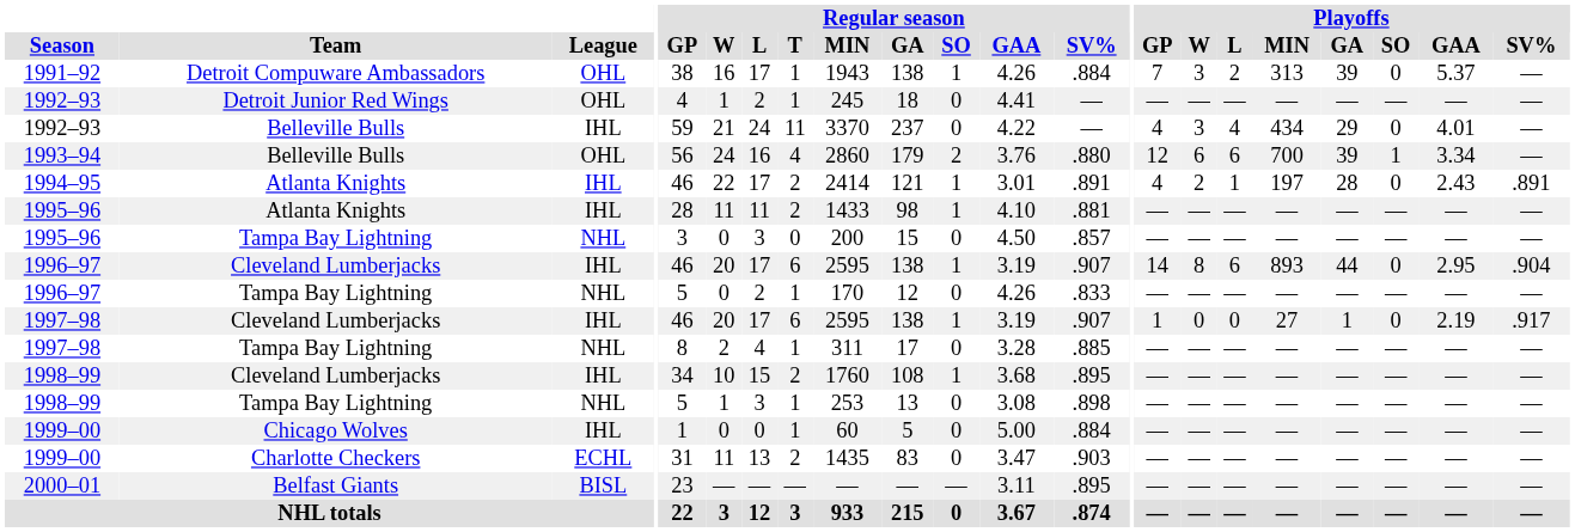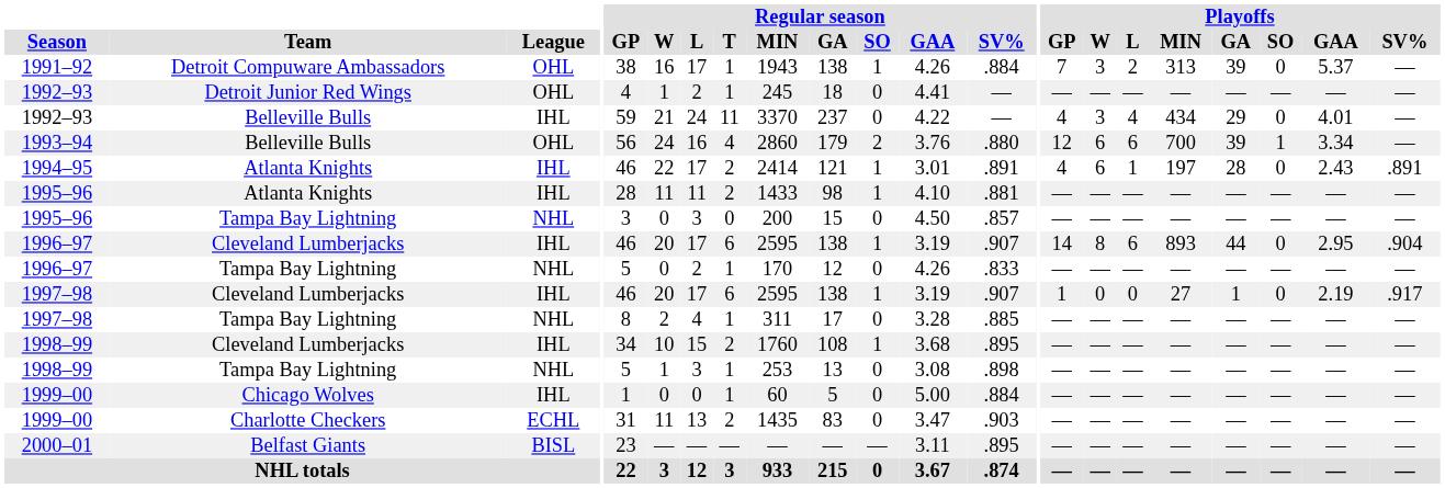 <table border="0" cellpadding="1" cellspacing="0" style="width:90%; text-align:center;">
 <tr bgcolor="#e0e0e0">
 <th colspan="3" bgcolor="#ffffff"></th>
 <th rowspan="99" bgcolor="#ffffff"></th>
 <th colspan="9" bgcolor="#e0e0e0"><a href='#'>Regular season</a></th>
 <th rowspan="99" bgcolor="#ffffff"></th>
 <th colspan="8" bgcolor="#e0e0e0"><a href='#'>Playoffs</a></th>
 </tr>
 <tr bgcolor="#e0e0e0">
 <th><a href='#'>Season</a></th>
 <th>Team</th>
 <th>League</th>
 <th>GP</th>
 <th>W</th>
 <th>L</th>
 <th>T</th>
 <th>MIN</th>
 <th>GA</th>
 <th><a href='#'>SO</a></th>
 <th><a href='#'>GAA</a></th>
 <th><a href='#'>SV%</a></th>
 <th>GP</th>
 <th>W</th>
 <th>L</th>
 <th>MIN</th>
 <th>GA</th>
 <th>SO</th>
 <th>GAA</th>
 <th>SV%</th>
 </tr>
 <tr>
 <td><a href='#'>1991–92</a></td>
 <td><a href='#'>Detroit Compuware Ambassadors</a></td>
 <td><a href='#'>OHL</a></td>
 <td>38</td>
 <td>16</td>
 <td>17</td>
 <td>1</td>
 <td>1943</td>
 <td>138</td>
 <td>1</td>
 <td>4.26</td>
 <td>.884</td>
 <td>7</td>
 <td>3</td>
 <td>2</td>
 <td>313</td>
 <td>39</td>
 <td>0</td>
 <td>5.37</td>
 <td>—</td>
 </tr>
 <tr bgcolor="#f0f0f0">
 <td><a href='#'>1992–93</a></td>
 <td><a href='#'>Detroit Junior Red Wings</a></td>
 <td>OHL</td>
 <td>4</td>
 <td>1</td>
 <td>2</td>
 <td>1</td>
 <td>245</td>
 <td>18</td>
 <td>0</td>
 <td>4.41</td>
 <td>—</td>
 <td>—</td>
 <td>—</td>
 <td>—</td>
 <td>—</td>
 <td>—</td>
 <td>—</td>
 <td>—</td>
 <td>—</td>
 </tr>
 <tr>
 <td>1992–93</td>
 <td><a href='#'>Belleville Bulls</a></td>
 <td>IHL</td>
 <td>59</td>
 <td>21</td>
 <td>24</td>
 <td>11</td>
 <td>3370</td>
 <td>237</td>
 <td>0</td>
 <td>4.22</td>
 <td>—</td>
 <td>4</td>
 <td>3</td>
 <td>4</td>
 <td>434</td>
 <td>29</td>
 <td>0</td>
 <td>4.01</td>
 <td>—</td>
 </tr>
 <tr bgcolor="#f0f0f0">
 <td><a href='#'>1993–94</a></td>
 <td>Belleville Bulls</td>
 <td>OHL</td>
 <td>56</td>
 <td>24</td>
 <td>16</td>
 <td>4</td>
 <td>2860</td>
 <td>179</td>
 <td>2</td>
 <td>3.76</td>
 <td>.880</td>
 <td>12</td>
 <td>6</td>
 <td>6</td>
 <td>700</td>
 <td>39</td>
 <td>1</td>
 <td>3.34</td>
 <td>—</td>
 </tr>
 <tr>
 <td><a href='#'>1994–95</a></td>
 <td><a href='#'>Atlanta Knights</a></td>
 <td><a href='#'>IHL</a></td>
 <td>46</td>
 <td>22</td>
 <td>17</td>
 <td>2</td>
 <td>2414</td>
 <td>121</td>
 <td>1</td>
 <td>3.01</td>
 <td>.891</td>
 <td>4</td>
-<td>2</td>
+<td>6</td>
 <td>1</td>
 <td>197</td>
 <td>28</td>
 <td>0</td>
 <td>2.43</td>
 <td>.891</td>
 </tr>
 <tr bgcolor="#f0f0f0">
 <td><a href='#'>1995–96</a></td>
 <td>Atlanta Knights</td>
 <td>IHL</td>
 <td>28</td>
 <td>11</td>
 <td>11</td>
 <td>2</td>
 <td>1433</td>
 <td>98</td>
 <td>1</td>
 <td>4.10</td>
 <td>.881</td>
 <td>—</td>
 <td>—</td>
 <td>—</td>
 <td>—</td>
 <td>—</td>
 <td>—</td>
 <td>—</td>
 <td>—</td>
 </tr>
 <tr>
 <td><a href='#'>1995–96</a></td>
 <td><a href='#'>Tampa Bay Lightning</a></td>
 <td><a href='#'>NHL</a></td>
 <td>3</td>
 <td>0</td>
 <td>3</td>
 <td>0</td>
 <td>200</td>
 <td>15</td>
 <td>0</td>
 <td>4.50</td>
 <td>.857</td>
 <td>—</td>
 <td>—</td>
 <td>—</td>
 <td>—</td>
 <td>—</td>
 <td>—</td>
 <td>—</td>
 <td>—</td>
 </tr>
 <tr bgcolor="#f0f0f0">
 <td><a href='#'>1996–97</a></td>
 <td><a href='#'>Cleveland Lumberjacks</a></td>
 <td>IHL</td>
 <td>46</td>
 <td>20</td>
 <td>17</td>
 <td>6</td>
 <td>2595</td>
 <td>138</td>
 <td>1</td>
 <td>3.19</td>
 <td>.907</td>
 <td>14</td>
 <td>8</td>
 <td>6</td>
 <td>893</td>
 <td>44</td>
 <td>0</td>
 <td>2.95</td>
 <td>.904</td>
 </tr>
 <tr>
 <td><a href='#'>1996–97</a></td>
 <td>Tampa Bay Lightning</td>
 <td>NHL</td>
 <td>5</td>
 <td>0</td>
 <td>2</td>
 <td>1</td>
 <td>170</td>
 <td>12</td>
 <td>0</td>
 <td>4.26</td>
 <td>.833</td>
 <td>—</td>
 <td>—</td>
 <td>—</td>
 <td>—</td>
 <td>—</td>
 <td>—</td>
 <td>—</td>
 <td>—</td>
 </tr>
 <tr bgcolor="#f0f0f0">
 <td><a href='#'>1997–98</a></td>
 <td>Cleveland Lumberjacks</td>
 <td>IHL</td>
 <td>46</td>
 <td>20</td>
 <td>17</td>
 <td>6</td>
 <td>2595</td>
 <td>138</td>
 <td>1</td>
 <td>3.19</td>
 <td>.907</td>
 <td>1</td>
 <td>0</td>
 <td>0</td>
 <td>27</td>
 <td>1</td>
 <td>0</td>
 <td>2.19</td>
 <td>.917</td>
 </tr>
 <tr>
 <td><a href='#'>1997–98</a></td>
 <td>Tampa Bay Lightning</td>
 <td>NHL</td>
 <td>8</td>
 <td>2</td>
 <td>4</td>
 <td>1</td>
 <td>311</td>
 <td>17</td>
 <td>0</td>
 <td>3.28</td>
 <td>.885</td>
 <td>—</td>
 <td>—</td>
 <td>—</td>
 <td>—</td>
 <td>—</td>
 <td>—</td>
 <td>—</td>
 <td>—</td>
 </tr>
 <tr bgcolor="#f0f0f0">
 <td><a href='#'>1998–99</a></td>
 <td>Cleveland Lumberjacks</td>
 <td>IHL</td>
 <td>34</td>
 <td>10</td>
 <td>15</td>
 <td>2</td>
 <td>1760</td>
 <td>108</td>
 <td>1</td>
 <td>3.68</td>
 <td>.895</td>
 <td>—</td>
 <td>—</td>
 <td>—</td>
 <td>—</td>
 <td>—</td>
 <td>—</td>
 <td>—</td>
 <td>—</td>
 </tr>
 <tr>
 <td><a href='#'>1998–99</a></td>
 <td>Tampa Bay Lightning</td>
 <td>NHL</td>
 <td>5</td>
 <td>1</td>
 <td>3</td>
 <td>1</td>
 <td>253</td>
 <td>13</td>
 <td>0</td>
 <td>3.08</td>
 <td>.898</td>
 <td>—</td>
 <td>—</td>
 <td>—</td>
 <td>—</td>
 <td>—</td>
 <td>—</td>
 <td>—</td>
 <td>—</td>
 </tr>
 <tr bgcolor="#f0f0f0">
 <td><a href='#'>1999–00</a></td>
 <td><a href='#'>Chicago Wolves</a></td>
 <td>IHL</td>
 <td>1</td>
 <td>0</td>
 <td>0</td>
 <td>1</td>
 <td>60</td>
 <td>5</td>
 <td>0</td>
 <td>5.00</td>
 <td>.884</td>
 <td>—</td>
 <td>—</td>
 <td>—</td>
 <td>—</td>
 <td>—</td>
 <td>—</td>
 <td>—</td>
 <td>—</td>
 </tr>
 <tr>
 <td><a href='#'>1999–00</a></td>
 <td><a href='#'>Charlotte Checkers</a></td>
 <td><a href='#'>ECHL</a></td>
 <td>31</td>
 <td>11</td>
 <td>13</td>
 <td>2</td>
 <td>1435</td>
 <td>83</td>
 <td>0</td>
 <td>3.47</td>
 <td>.903</td>
 <td>—</td>
 <td>—</td>
 <td>—</td>
 <td>—</td>
 <td>—</td>
 <td>—</td>
 <td>—</td>
 <td>—</td>
 </tr>
 <tr bgcolor="#f0f0f0">
 <td><a href='#'>2000–01</a></td>
 <td><a href='#'>Belfast Giants</a></td>
 <td><a href='#'>BISL</a></td>
 <td>23</td>
 <td>—</td>
 <td>—</td>
 <td>—</td>
 <td>—</td>
 <td>—</td>
 <td>—</td>
 <td>3.11</td>
 <td>.895</td>
 <td>—</td>
 <td>—</td>
 <td>—</td>
 <td>—</td>
 <td>—</td>
 <td>—</td>
 <td>—</td>
 <td>—</td>
 </tr>
 <tr bgcolor="#e0e0e0">
 <th colspan=3>NHL totals</th>
 <th>22</th>
 <th>3</th>
 <th>12</th>
 <th>3</th>
 <th>933</th>
 <th>215</th>
 <th>0</th>
 <th>3.67</th>
 <th>.874</th>
 <th>—</th>
 <th>—</th>
 <th>—</th>
 <th>—</th>
 <th>—</th>
 <th>—</th>
 <th>—</th>
 <th>—</th>
 </tr>
 </table>
